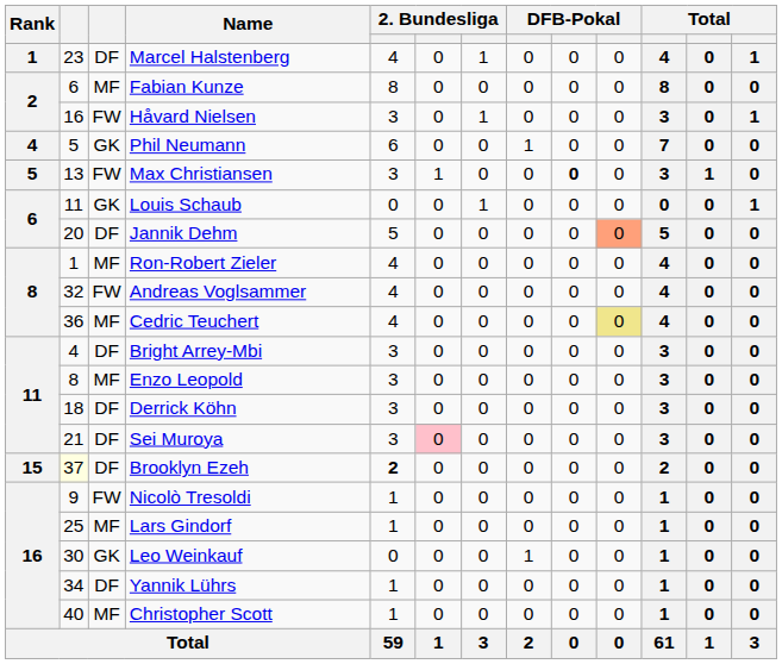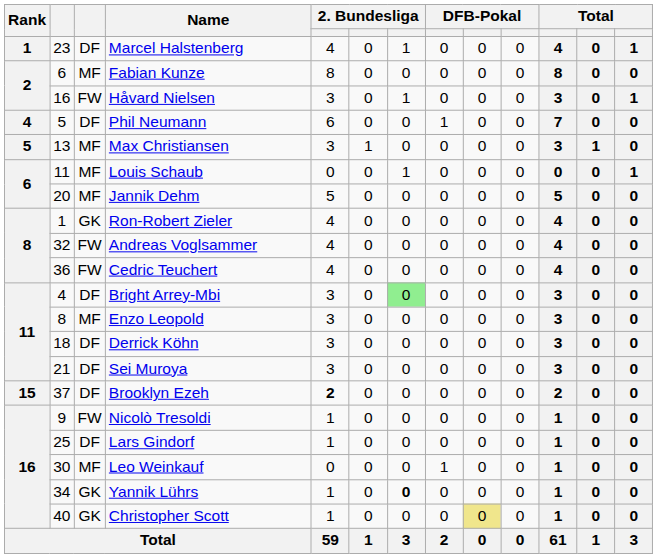 <table class="wikitable" style="text-align:center;">
 <tr>
 <th rowspan=2>Rank</th>
 <th rowspan=2></th>
 <th rowspan=2></th>
 <th rowspan=2 width=205>Name</th>
 <th colspan=3 width=110>2. Bundesliga</th>
 <th colspan=3 width=110>DFB-Pokal</th>
 <th colspan=3 width=110>Total</th>
 </tr>
 <tr>
 <th width=30></th>
 <th width=30></th>
 <th width=30></th>
 <th width=30></th>
 <th width=30></th>
 <th width=30></th>
 <th width=30></th>
 <th width=30></th>
 <th width=30></th>
 </tr>
 <tr>
 <th>1</th>
 <td>23</td>
 <td>DF</td>
 <td align="left"> <a href='#'>Marcel Halstenberg</a></td>
 <td>4</td>
 <td>0</td>
 <td>1</td>
 <td>0</td>
 <td>0</td>
 <td>0</td>
 <th>4</th>
 <th>0</th>
 <th>1</th>
 </tr>
 <tr>
 <th rowspan=2>2</th>
 <td>6</td>
 <td>MF</td>
 <td align="left"> <a href='#'>Fabian Kunze</a></td>
 <td>8</td>
 <td>0</td>
 <td>0</td>
 <td>0</td>
 <td>0</td>
 <td>0</td>
 <th>8</th>
 <th>0</th>
 <th>0</th>
 </tr>
 <tr>
 <td>16</td>
 <td>FW</td>
 <td align="left"> <a href='#'>Håvard Nielsen</a></td>
 <td>3</td>
 <td>0</td>
 <td>1</td>
 <td>0</td>
 <td>0</td>
 <td>0</td>
 <th>3</th>
 <th>0</th>
 <th>1</th>
 </tr>
 <tr>
 <th>4</th>
 <td>5</td>
-<td>GK</td>
+<td>DF</td>
 <td align="left"> <a href='#'>Phil Neumann</a></td>
 <td>6</td>
 <td>0</td>
 <td>0</td>
 <td>1</td>
 <td>0</td>
 <td>0</td>
 <th>7</th>
 <th>0</th>
 <th>0</th>
 </tr>
 <tr>
 <th>5</th>
 <td>13</td>
-<td>FW</td>
+<td>MF</td>
 <td align="left"> <a href='#'>Max Christiansen</a></td>
 <td>3</td>
 <td>1</td>
 <td>0</td>
 <td>0</td>
-<td><strong>0</strong></td>
+<td>0</td>
 <td>0</td>
 <th>3</th>
 <th>1</th>
 <th>0</th>
 </tr>
 <tr>
 <th rowspan=2>6</th>
 <td>11</td>
-<td>GK</td>
+<td>MF</td>
 <td align="left"> <a href='#'>Louis Schaub</a></td>
 <td>0</td>
 <td>0</td>
 <td>1</td>
 <td>0</td>
 <td>0</td>
 <td>0</td>
 <th>0</th>
 <th>0</th>
 <th>1</th>
 </tr>
 <tr>
 <td>20</td>
-<td>DF</td>
+<td>MF</td>
 <td align="left"> <a href='#'>Jannik Dehm</a></td>
 <td>5</td>
 <td>0</td>
 <td>0</td>
 <td>0</td>
 <td>0</td>
-<td style="background: lightsalmon;">0</td>
+<td>0</td>
 <th>5</th>
 <th>0</th>
 <th>0</th>
 </tr>
 <tr>
 <th rowspan=3>8</th>
 <td>1</td>
-<td>MF</td>
+<td>GK</td>
 <td align="left"> <a href='#'>Ron-Robert Zieler</a></td>
 <td>4</td>
 <td>0</td>
 <td>0</td>
 <td>0</td>
 <td>0</td>
 <td>0</td>
 <th>4</th>
 <th>0</th>
 <th>0</th>
 </tr>
 <tr>
 <td>32</td>
 <td>FW</td>
 <td align="left"> <a href='#'>Andreas Voglsammer</a></td>
 <td>4</td>
 <td>0</td>
 <td>0</td>
 <td>0</td>
 <td>0</td>
 <td>0</td>
 <th>4</th>
 <th>0</th>
 <th>0</th>
 </tr>
 <tr>
 <td>36</td>
-<td>MF</td>
+<td>FW</td>
 <td align="left"> <a href='#'>Cedric Teuchert</a></td>
 <td>4</td>
 <td>0</td>
 <td>0</td>
 <td>0</td>
 <td>0</td>
-<td style="background: khaki;">0</td>
+<td>0</td>
 <th>4</th>
 <th>0</th>
 <th>0</th>
 </tr>
 <tr>
 <th rowspan=4>11</th>
 <td>4</td>
 <td>DF</td>
 <td align="left"> <a href='#'>Bright Arrey-Mbi</a></td>
 <td>3</td>
 <td>0</td>
-<td>0</td>
+<td style="background: lightgreen;">0</td>
 <td>0</td>
 <td>0</td>
 <td>0</td>
 <th>3</th>
 <th>0</th>
 <th>0</th>
 </tr>
 <tr>
 <td>8</td>
 <td>MF</td>
 <td align="left"> <a href='#'>Enzo Leopold</a></td>
 <td>3</td>
 <td>0</td>
 <td>0</td>
 <td>0</td>
 <td>0</td>
 <td>0</td>
 <th>3</th>
 <th>0</th>
 <th>0</th>
 </tr>
 <tr>
 <td>18</td>
 <td>DF</td>
 <td align="left"> <a href='#'>Derrick Köhn</a></td>
 <td>3</td>
 <td>0</td>
 <td>0</td>
 <td>0</td>
 <td>0</td>
 <td>0</td>
 <th>3</th>
 <th>0</th>
 <th>0</th>
 </tr>
 <tr>
 <td>21</td>
 <td>DF</td>
 <td align="left"> <a href='#'>Sei Muroya</a></td>
 <td>3</td>
-<td style="background: pink;">0</td>
+<td>0</td>
 <td>0</td>
 <td>0</td>
 <td>0</td>
 <td>0</td>
 <th>3</th>
 <th>0</th>
 <th>0</th>
 </tr>
 <tr>
 <th>15</th>
-<td style="background: lightyellow;">37</td>
+<td>37</td>
 <td>DF</td>
 <td align="left"> <a href='#'>Brooklyn Ezeh</a></td>
 <td><strong>2</strong></td>
 <td>0</td>
 <td>0</td>
 <td>0</td>
 <td>0</td>
 <td>0</td>
 <th>2</th>
 <th>0</th>
 <th>0</th>
 </tr>
 <tr>
 <th rowspan=5>16</th>
 <td>9</td>
 <td>FW</td>
 <td align="left"> <a href='#'>Nicolò Tresoldi</a></td>
 <td>1</td>
 <td>0</td>
 <td>0</td>
 <td>0</td>
 <td>0</td>
 <td>0</td>
 <th>1</th>
 <th>0</th>
 <th>0</th>
 </tr>
 <tr>
 <td>25</td>
-<td>MF</td>
+<td>DF</td>
 <td align="left"> <a href='#'>Lars Gindorf</a></td>
 <td>1</td>
 <td>0</td>
 <td>0</td>
 <td>0</td>
 <td>0</td>
 <td>0</td>
 <th>1</th>
 <th>0</th>
 <th>0</th>
 </tr>
 <tr>
 <td>30</td>
-<td>GK</td>
+<td>MF</td>
 <td align="left"> <a href='#'>Leo Weinkauf</a></td>
 <td>0</td>
 <td>0</td>
 <td>0</td>
 <td>1</td>
 <td>0</td>
 <td>0</td>
 <th>1</th>
 <th>0</th>
 <th>0</th>
 </tr>
 <tr>
 <td>34</td>
-<td>DF</td>
+<td>GK</td>
 <td align="left"> <a href='#'>Yannik Lührs</a></td>
 <td>1</td>
 <td>0</td>
-<td>0</td>
+<td><strong>0</strong></td>
 <td>0</td>
 <td>0</td>
 <td>0</td>
 <th>1</th>
 <th>0</th>
 <th>0</th>
 </tr>
 <tr>
 <td>40</td>
-<td>MF</td>
+<td>GK</td>
 <td align="left"> <a href='#'>Christopher Scott</a></td>
 <td>1</td>
 <td>0</td>
 <td>0</td>
 <td>0</td>
-<td>0</td>
+<td style="background: khaki;">0</td>
 <td>0</td>
 <th>1</th>
 <th>0</th>
 <th>0</th>
 </tr>
 <tr>
 <th colspan="4">Total</th>
 <th>59</th>
 <th>1</th>
 <th>3</th>
 <th>2</th>
 <th>0</th>
 <th>0</th>
 <th>61</th>
 <th>1</th>
 <th>3</th>
 </tr>
 </table>
